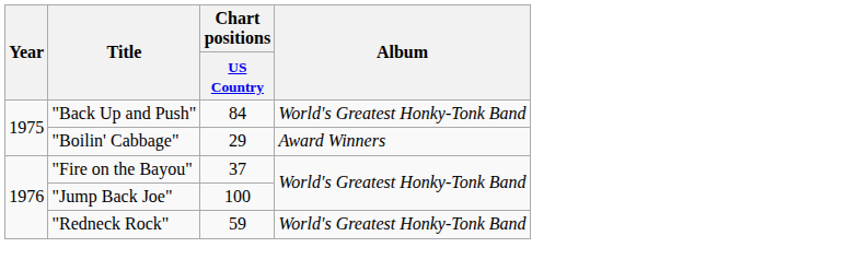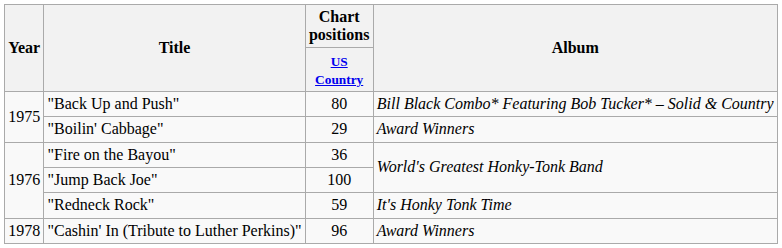 <table class="wikitable">
 <tr>
 <th rowspan="2">Year</th>
 <th rowspan="2">Title</th>
 <th>Chart positions</th>
 <th rowspan="2">Album</th>
 </tr>
 <tr>
 <th style="width:45px;"><small><a href='#'>US Country</a></small></th>
 </tr>
 <tr>
 <td rowspan="2">1975</td>
 <td>"Back Up and Push"</td>
-<td style="text-align:center;">84</td>
-<td><em>World's Greatest Honky-Tonk Band</em></td>
+<td style="text-align:center;">80</td>
+<td><em>Bill Black Combo* Featuring Bob Tucker* – Solid & Country</em></td>
 </tr>
 <tr>
 <td>"Boilin' Cabbage"</td>
 <td style="text-align:center;">29</td>
 <td><em>Award Winners</em></td>
 </tr>
 <tr>
 <td rowspan="3">1976</td>
 <td>"Fire on the Bayou"</td>
-<td style="text-align:center;">37</td>
+<td style="text-align:center;">36</td>
 <td rowspan="2"><em>World's Greatest Honky-Tonk Band</em></td>
 </tr>
 <tr>
 <td>"Jump Back Joe"</td>
 <td style="text-align:center;">100</td>
 </tr>
 <tr>
 <td>"Redneck Rock"</td>
 <td style="text-align:center;">59</td>
-<td><em>World's Greatest Honky-Tonk Band</em></td>
+<td><em>It's Honky Tonk Time</em></td>
+</tr>
+<tr>
+<td>1978</td>
+<td>"Cashin' In (Tribute to Luther Perkins)"</td>
+<td style="text-align:center;">96</td>
+<td><em>Award Winners</em></td>
 </tr>
 </table>
